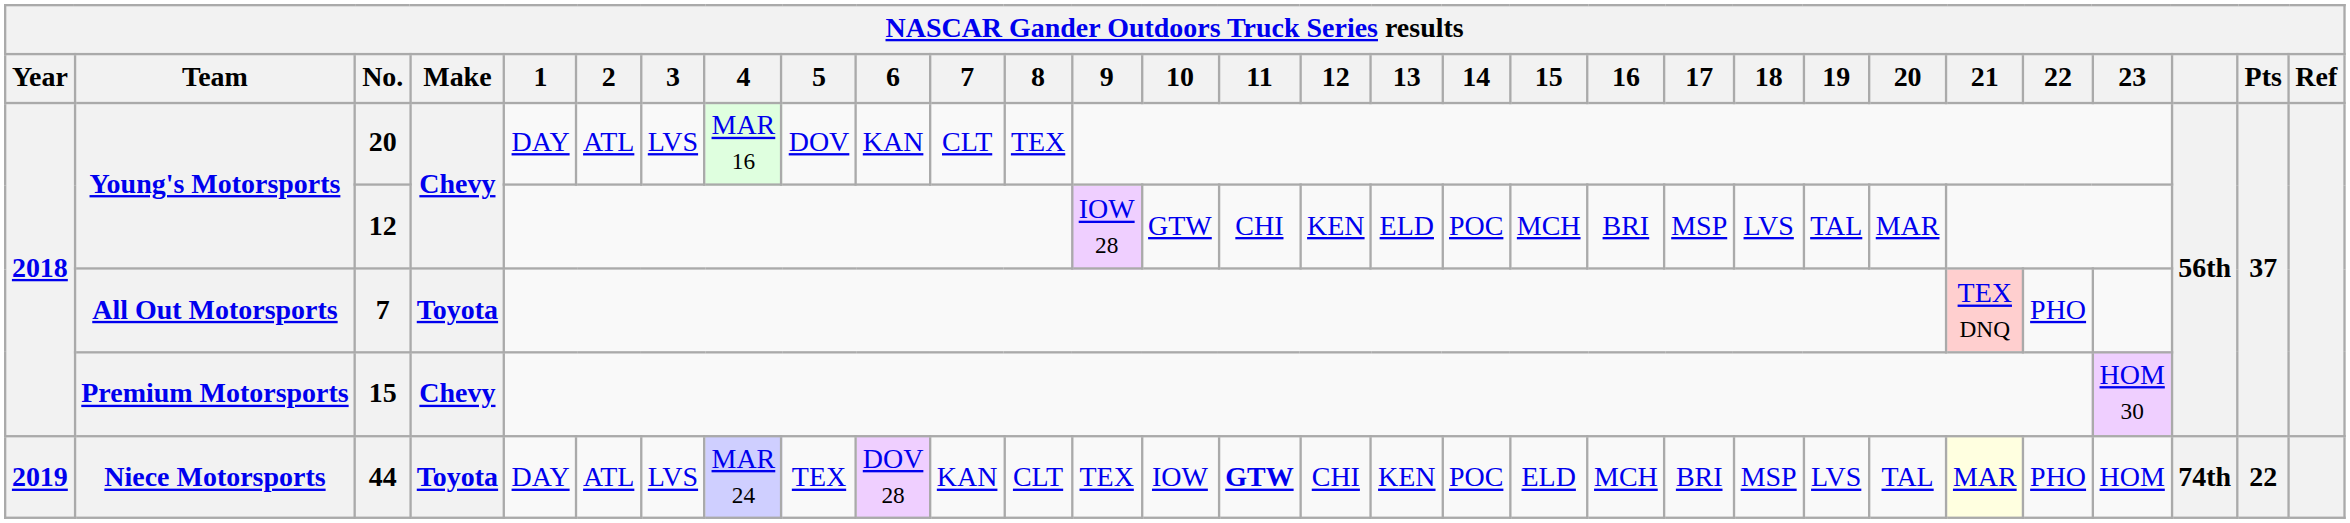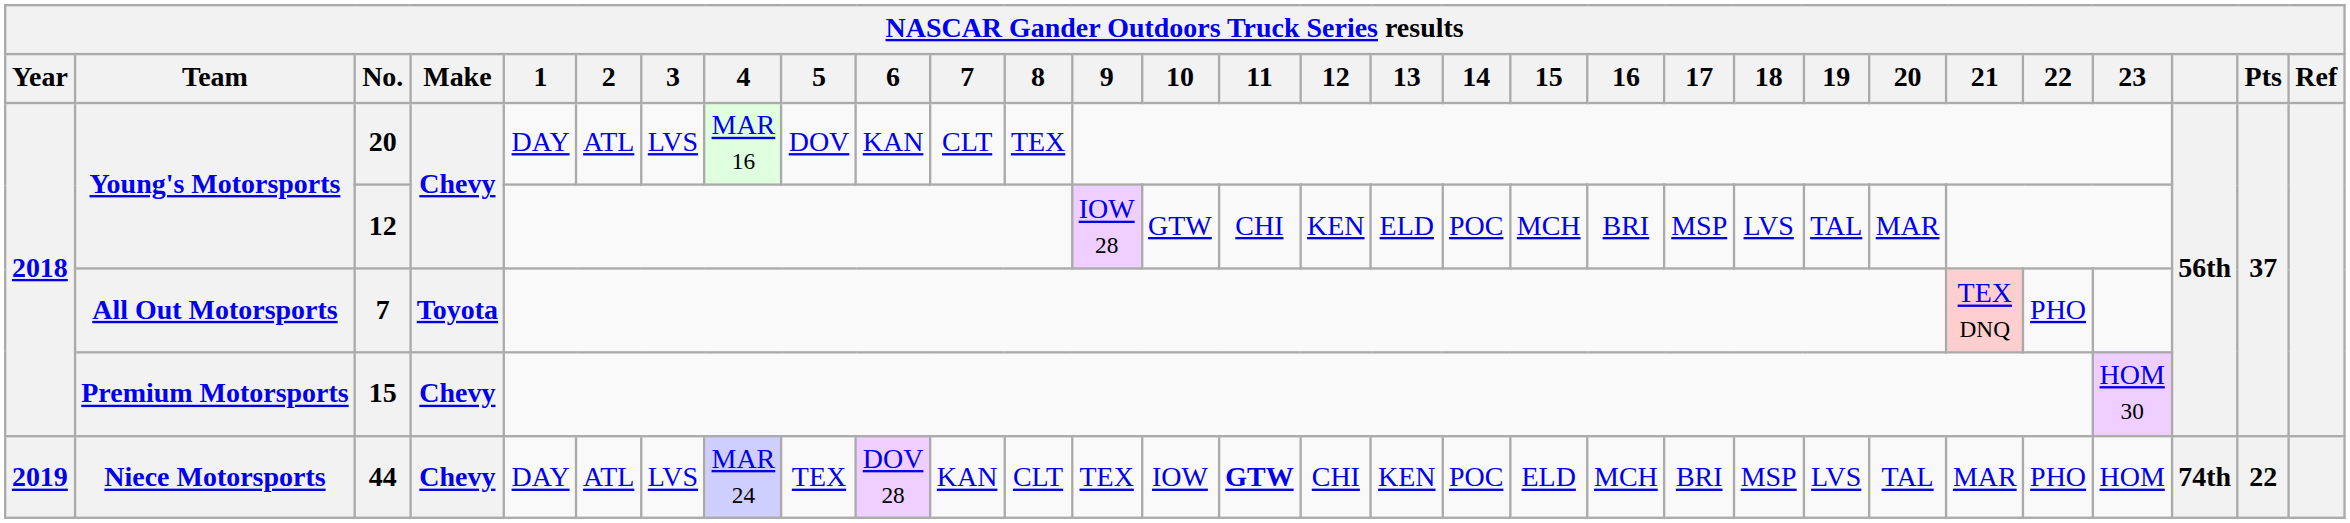 <table class="wikitable" style="text-align:center; font-size:75%">
 <tr>
 <th colspan=30><a href='#'>NASCAR Gander Outdoors Truck Series</a> results</th>
 </tr>
 <tr>
 <th>Year</th>
 <th>Team</th>
 <th>No.</th>
 <th>Make</th>
 <th>1</th>
 <th>2</th>
 <th>3</th>
 <th>4</th>
 <th>5</th>
 <th>6</th>
 <th>7</th>
 <th>8</th>
 <th>9</th>
 <th>10</th>
 <th>11</th>
 <th>12</th>
 <th>13</th>
 <th>14</th>
 <th>15</th>
 <th>16</th>
 <th>17</th>
 <th>18</th>
 <th>19</th>
 <th>20</th>
 <th>21</th>
 <th>22</th>
 <th>23</th>
 <th></th>
 <th>Pts</th>
 <th>Ref</th>
 </tr>
 <tr>
 <th rowspan=4><a href='#'>2018</a></th>
 <th rowspan=2><a href='#'>Young's Motorsports</a></th>
 <th>20</th>
 <th rowspan=2><a href='#'>Chevy</a></th>
 <td><a href='#'>DAY</a></td>
 <td><a href='#'>ATL</a></td>
 <td><a href='#'>LVS</a></td>
 <td style="background:#DFFFDF;"><a href='#'>MAR</a><br><small>16</small></td>
 <td><a href='#'>DOV</a></td>
 <td><a href='#'>KAN</a></td>
 <td><a href='#'>CLT</a></td>
 <td><a href='#'>TEX</a></td>
 <td colspan=15></td>
 <th rowspan=4>56th</th>
 <th rowspan=4>37</th>
 <th rowspan=4></th>
 </tr>
 <tr>
 <th>12</th>
 <td colspan=8></td>
 <td style="background:#EFCFFF;"><a href='#'>IOW</a><br><small>28</small></td>
 <td><a href='#'>GTW</a></td>
 <td><a href='#'>CHI</a></td>
 <td><a href='#'>KEN</a></td>
 <td><a href='#'>ELD</a></td>
 <td><a href='#'>POC</a></td>
 <td><a href='#'>MCH</a></td>
 <td><a href='#'>BRI</a></td>
 <td><a href='#'>MSP</a></td>
 <td><a href='#'>LVS</a></td>
 <td><a href='#'>TAL</a></td>
 <td><a href='#'>MAR</a></td>
 <td colspan=3></td>
 </tr>
 <tr>
 <th><a href='#'>All Out Motorsports</a></th>
 <th>7</th>
 <th><a href='#'>Toyota</a></th>
 <td colspan=20></td>
 <td style="background:#FFCFCF;"><a href='#'>TEX</a><br><small>DNQ</small></td>
 <td><a href='#'>PHO</a></td>
 </tr>
 <tr>
 <th><a href='#'>Premium Motorsports</a></th>
 <th>15</th>
 <th><a href='#'>Chevy</a></th>
 <td colspan=22></td>
 <td style="background:#EFCFFF;"><a href='#'>HOM</a><br><small>30</small></td>
 </tr>
 <tr>
 <th><a href='#'>2019</a></th>
 <th><a href='#'>Niece Motorsports</a></th>
 <th>44</th>
-<th><a href='#'>Toyota</a></th>
+<th><a href='#'>Chevy</a></th>
 <td><a href='#'>DAY</a></td>
 <td><a href='#'>ATL</a></td>
 <td><a href='#'>LVS</a></td>
 <td style="background:#CFCFFF;"><a href='#'>MAR</a><br><small>24</small></td>
 <td><a href='#'>TEX</a></td>
 <td style="background:#EFCFFF;"><a href='#'>DOV</a><br><small>28</small></td>
 <td><a href='#'>KAN</a></td>
 <td><a href='#'>CLT</a></td>
 <td><a href='#'>TEX</a></td>
 <td><a href='#'>IOW</a></td>
 <td><strong><a href='#'>GTW</a></strong></td>
 <td><a href='#'>CHI</a></td>
 <td><a href='#'>KEN</a></td>
 <td><a href='#'>POC</a></td>
 <td><a href='#'>ELD</a></td>
 <td><a href='#'>MCH</a></td>
 <td><a href='#'>BRI</a></td>
 <td><a href='#'>MSP</a></td>
 <td><a href='#'>LVS</a></td>
 <td><a href='#'>TAL</a></td>
-<td style="background: lightyellow;"><a href='#'>MAR</a></td>
+<td><a href='#'>MAR</a></td>
 <td><a href='#'>PHO</a></td>
 <td><a href='#'>HOM</a></td>
 <th>74th</th>
 <th>22</th>
 <th></th>
 </tr>
 </table>
